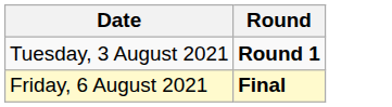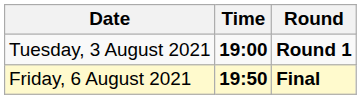 <table class="wikitable">
 <tr>
 <th>Date</th>
+<th>Time</th>
 <th>Round</th>
 </tr>
 <tr>
 <td>Tuesday, 3 August 2021</td>
+<td><strong>19:00</strong></td>
 <td><strong>Round 1</strong></td>
 </tr>
 <tr style=background:lemonchiffon>
 <td>Friday, 6 August 2021</td>
+<td><strong>19:50</strong></td>
 <td><strong>Final</strong></td>
 </tr>
 </table>
